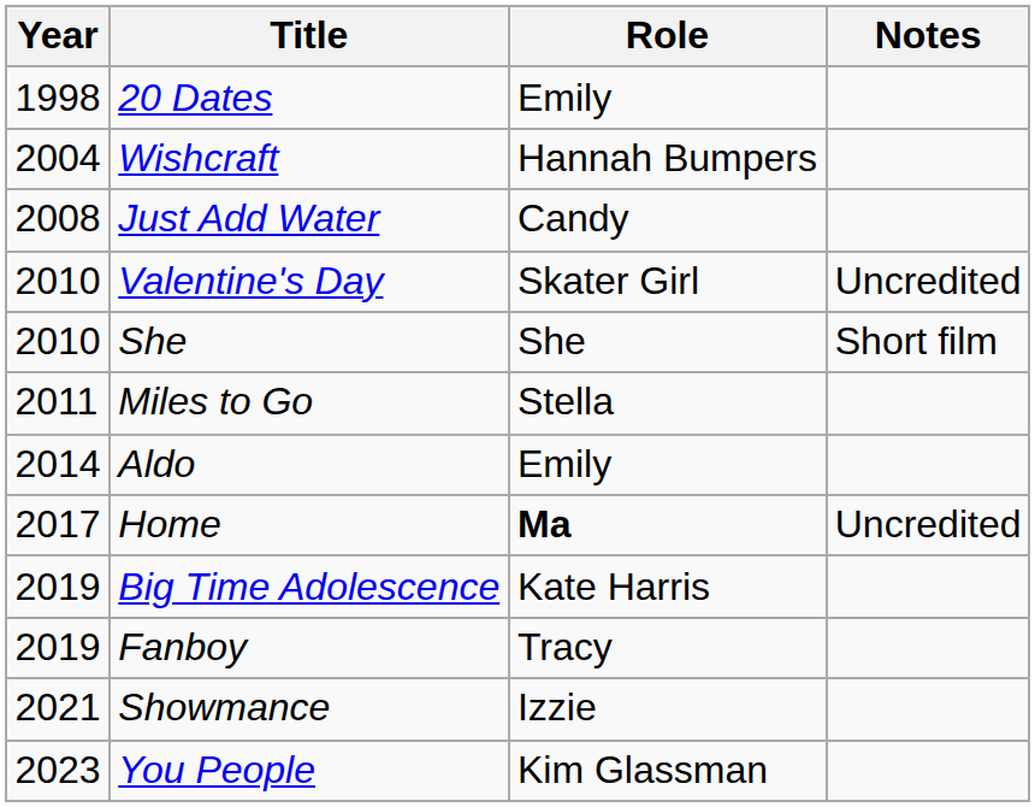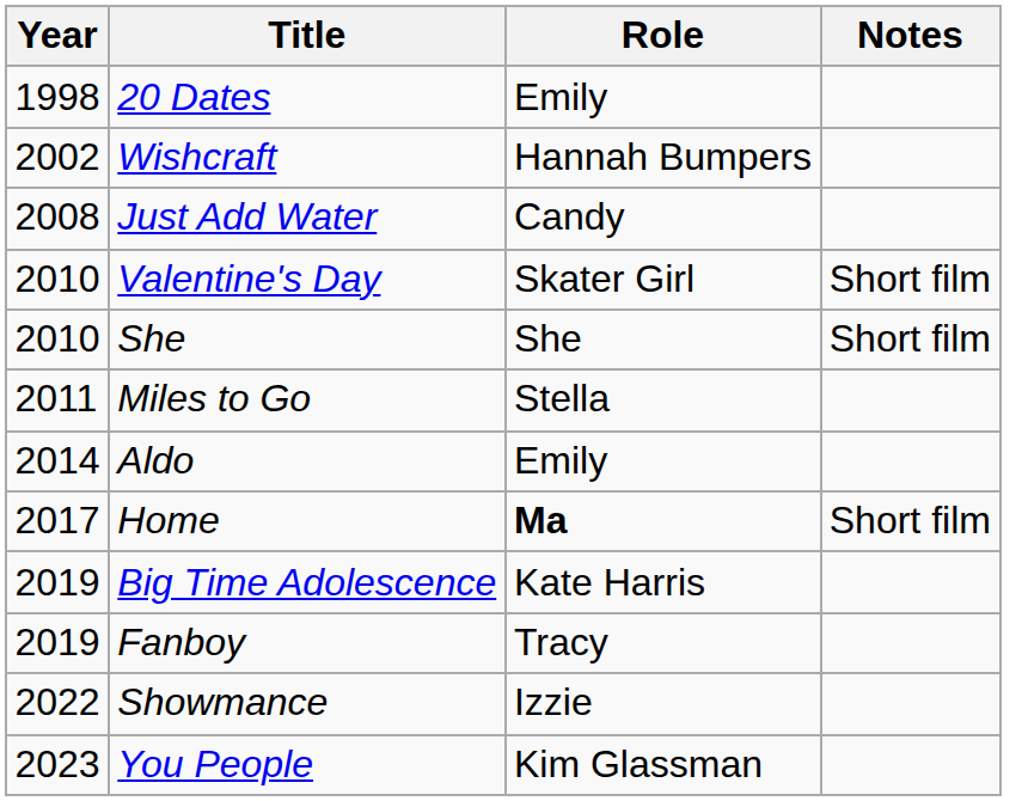 <table class="wikitable sortable">
 <tr>
 <th>Year</th>
 <th>Title</th>
 <th>Role</th>
 <th class="unsortable">Notes</th>
 </tr>
 <tr>
 <td>1998</td>
 <td><em><a href='#'>20 Dates</a></em></td>
 <td>Emily</td>
 <td></td>
 </tr>
 <tr>
-<td>2004</td>
+<td>2002</td>
 <td><em><a href='#'>Wishcraft</a></em></td>
 <td>Hannah Bumpers</td>
 <td></td>
 </tr>
 <tr>
 <td>2008</td>
 <td><em><a href='#'>Just Add Water</a></em></td>
 <td>Candy</td>
 <td></td>
 </tr>
 <tr>
 <td>2010</td>
 <td><em><a href='#'>Valentine's Day</a></em></td>
 <td>Skater Girl</td>
-<td>Uncredited</td>
+<td>Short film</td>
 </tr>
 <tr>
 <td>2010</td>
 <td><em>She</em></td>
 <td>She</td>
 <td>Short film</td>
 </tr>
 <tr>
 <td>2011</td>
 <td><em>Miles to Go</em></td>
 <td>Stella</td>
 <td></td>
 </tr>
 <tr>
 <td>2014</td>
 <td><em>Aldo</em></td>
 <td>Emily</td>
 <td></td>
 </tr>
 <tr>
 <td>2017</td>
 <td><em>Home</em></td>
 <td><strong>Ma</strong></td>
-<td>Uncredited</td>
+<td>Short film</td>
 </tr>
 <tr>
 <td>2019</td>
 <td><em><a href='#'>Big Time Adolescence</a></em></td>
 <td>Kate Harris</td>
 <td></td>
 </tr>
 <tr>
 <td>2019</td>
 <td><em>Fanboy</em></td>
 <td>Tracy</td>
 <td></td>
 </tr>
 <tr>
-<td>2021</td>
+<td>2022</td>
 <td><em>Showmance</em></td>
 <td>Izzie</td>
 <td></td>
 </tr>
 <tr>
 <td>2023</td>
 <td><em><a href='#'>You People</a></em></td>
 <td>Kim Glassman</td>
 <td></td>
 </tr>
 </table>
